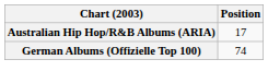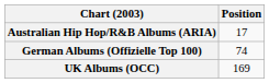 <table class="wikitable sortable plainrowheaders"  style="text-align:center;">
 <tr>
 <th scope="col">Chart (2003)</th>
 <th scope="col">Position</th>
 </tr>
 <tr>
 <th scope="row">Australian Hip Hop/R&B Albums (ARIA)</th>
 <td>17</td>
 </tr>
 <tr>
 <th scope="row">German Albums (Offizielle Top 100)</th>
 <td>74</td>
 </tr>
+<tr>
+<th scope="row">UK Albums (OCC)</th>
+<td>169</td>
+</tr>
 </table>
